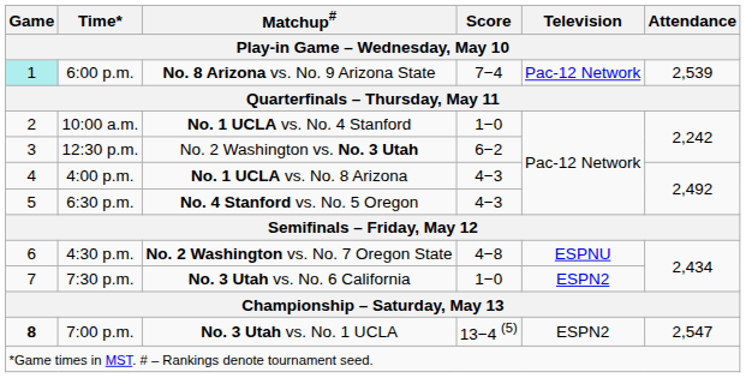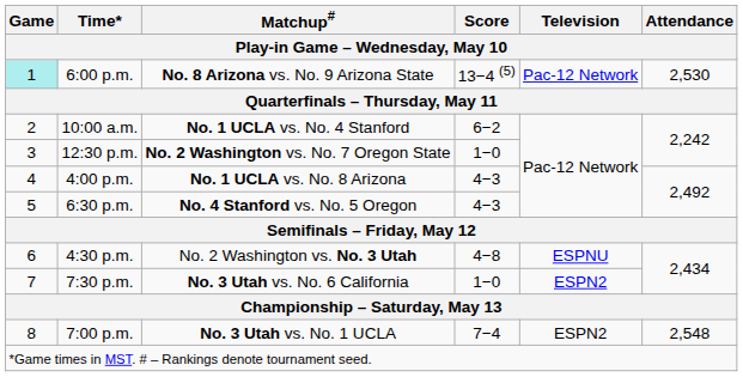 <table class="wikitable" style="font-size: 95%">
 <tr align="center">
 <th>Game</th>
 <th>Time*</th>
 <th>Matchup<sup>#</sup></th>
 <th>Score</th>
 <th>Television</th>
 <th>Attendance</th>
 </tr>
 <tr>
 <th colspan=7>Play-in Game – Wednesday, May 10</th>
 </tr>
 <tr>
 <td style="background: paleturquoise; text-align:center;">1</td>
 <td style="text-align:center;">6:00 p.m.</td>
 <td style="text-align:center;"><strong>No. 8 Arizona</strong> vs. No. 9 Arizona State</td>
-<td style="text-align:center;">7−4</td>
+<td style="text-align:center;">13−4 <sup>(5)</sup></td>
 <td style="text-align:center;"><a href='#'>Pac-12 Network</a></td>
-<td style="text-align:center;">2,539</td>
+<td style="text-align:center;">2,530</td>
 </tr>
 <tr>
 <th colspan=7>Quarterfinals – Thursday, May 11</th>
 </tr>
 <tr>
 <td style="text-align:center;">2</td>
 <td style="text-align:center;">10:00 a.m.</td>
 <td style="text-align:center;"><strong>No. 1 UCLA</strong> vs. No. 4 Stanford</td>
-<td style="text-align:center;">1−0</td>
+<td style="text-align:center;">6−2</td>
 <td rowspan=4 style="text-align:center;">Pac-12 Network</td>
 <td rowspan=2 style="text-align:center;">2,242</td>
 </tr>
 <tr>
 <td style="text-align:center;">3</td>
 <td style="text-align:center;">12:30 p.m.</td>
-<td style="text-align:center;">No. 2 Washington vs. <strong>No. 3 Utah</strong></td>
-<td style="text-align:center;">6−2</td>
+<td style="text-align:center;"><strong>No. 2 Washington</strong> vs. No. 7 Oregon State</td>
+<td style="text-align:center;">1−0</td>
 </tr>
 <tr>
 <td style="text-align:center;">4</td>
 <td style="text-align:center;">4:00 p.m.</td>
 <td style="text-align:center;"><strong>No. 1 UCLA</strong> vs. No. 8 Arizona</td>
 <td style="text-align:center;">4−3</td>
 <td rowspan=2 style="text-align:center;">2,492</td>
 </tr>
 <tr>
 <td style="text-align:center;">5</td>
 <td style="text-align:center;">6:30 p.m.</td>
 <td style="text-align:center;"><strong>No. 4 Stanford</strong> vs. No. 5 Oregon</td>
 <td style="text-align:center;">4−3</td>
 </tr>
 <tr>
 <th colspan=7>Semifinals – Friday, May 12</th>
 </tr>
 <tr>
 <td style="text-align:center;">6</td>
 <td style="text-align:center;">4:30 p.m.</td>
-<td style="text-align:center;"><strong>No. 2 Washington</strong> vs. No. 7 Oregon State</td>
+<td style="text-align:center;">No. 2 Washington vs. <strong>No. 3 Utah</strong></td>
 <td style="text-align:center;">4−8</td>
 <td rowspan=1 style="text-align:center;"><a href='#'>ESPNU</a></td>
 <td rowspan=2 style="text-align:center;">2,434</td>
 </tr>
 <tr>
 <td style="text-align:center;">7</td>
 <td style="text-align:center;">7:30 p.m.</td>
 <td style="text-align:center;"><strong>No. 3 Utah</strong> vs. No. 6 California</td>
 <td style="text-align:center;">1−0</td>
 <td rowspan=1 style="text-align:center;"><a href='#'>ESPN2</a></td>
 </tr>
 <tr>
 <th colspan=7>Championship – Saturday, May 13</th>
 </tr>
 <tr>
-<td style="text-align:center;"><strong>8</strong></td>
+<td style="text-align:center;">8</td>
 <td style="text-align:center;">7:00 p.m.</td>
 <td style="text-align:center;"><strong>No. 3 Utah</strong> vs. No. 1 UCLA</td>
-<td style="text-align:center;">13−4 <sup>(5)</sup></td>
+<td style="text-align:center;">7−4</td>
 <td style="text-align:center;">ESPN2</td>
-<td style="text-align:center;">2,547</td>
+<td style="text-align:center;">2,548</td>
 </tr>
 <tr>
 <td colspan=7><small>*Game times in <a href='#'>MST</a>. # – Rankings denote tournament seed.</small></td>
 </tr>
 </table>
